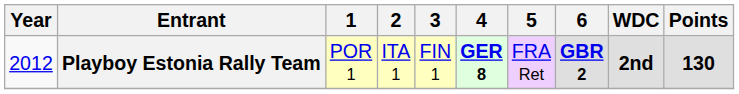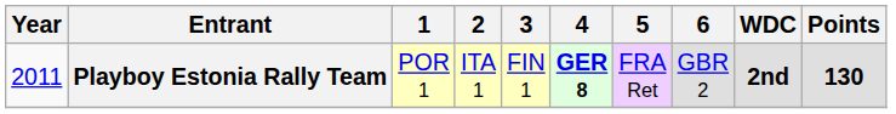 <table class="wikitable" border="1" style="text-align:center; font-size:95%;">
 <tr>
 <th>Year</th>
 <th>Entrant</th>
 <th>1</th>
 <th>2</th>
 <th>3</th>
 <th>4</th>
 <th>5</th>
 <th>6</th>
 <th>WDC</th>
 <th>Points</th>
 </tr>
 <tr>
-<td><a href='#'>2012</a></td>
+<td><a href='#'>2011</a></td>
 <th>Playboy Estonia Rally Team</th>
 <td style="background:#FFFFBF;"><a href='#'>POR</a><br><small>1</small></td>
 <td style="background:#FFFFBF;"><a href='#'>ITA</a><br><small>1</small></td>
 <td style="background:#FFFFBF;"><a href='#'>FIN</a><br><small>1</small></td>
 <td style="background:#DFFFDF;"><strong><a href='#'>GER</a><br><small>8</small></strong></td>
 <td style="background:#EFCFFF;"><a href='#'>FRA</a><br><small>Ret</small></td>
-<td style="background:#DFDFDF;"><strong><a href='#'>GBR</a><br><small>2</small></strong></td>
+<td style="background:#DFDFDF;"><a href='#'>GBR</a><br><small>2</small></td>
 <td style="background:#DFDFDF;"><strong>2nd</strong></td>
 <td style="background:#DFDFDF;"><strong>130</strong></td>
 </tr>
 <tr>
 </tr>
 </table>
